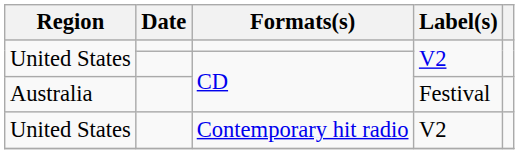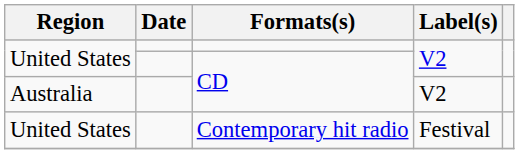 <table class="wikitable plainrowheaders" style="text-align:left">
 <tr>
 <th scope="col">Region</th>
 <th scope="col">Date</th>
 <th scope="col">Formats(s)</th>
 <th scope="col">Label(s)</th>
 <th scope="col"></th>
 </tr>
 <tr>
 <td rowspan="2">United States</td>
 <td></td>
 <td></td>
 <td rowspan="2"><a href='#'>V2</a></td>
 <td align="center" rowspan="2"></td>
 </tr>
 <tr>
 <td></td>
 <td rowspan="2"><a href='#'>CD</a></td>
 </tr>
 <tr>
 <td>Australia</td>
 <td></td>
-<td>Festival</td>
+<td>V2</td>
 <td align="center"></td>
 </tr>
 <tr>
 <td>United States</td>
 <td></td>
 <td><a href='#'>Contemporary hit radio</a></td>
-<td>V2</td>
+<td>Festival</td>
 <td align="center"></td>
 </tr>
 <tr>
 </tr>
 </table>
